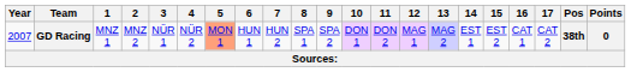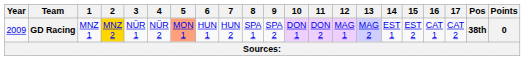 <table class="wikitable" style="text-align:center; font-size:85%">
 <tr>
 <th>Year</th>
 <th>Team</th>
 <th>1</th>
 <th>2</th>
 <th>3</th>
 <th>4</th>
 <th>5</th>
 <th>6</th>
 <th>7</th>
 <th>8</th>
 <th>9</th>
 <th>10</th>
 <th>11</th>
 <th>12</th>
 <th>13</th>
 <th>14</th>
 <th>15</th>
 <th>16</th>
 <th>17</th>
 <th>Pos</th>
 <th>Points</th>
 </tr>
 <tr>
-<td><a href='#'>2007</a></td>
+<td><a href='#'>2009</a></td>
 <th nowrap>GD Racing</th>
 <td><a href='#'>MNZ<br>1</a></td>
-<td><a href='#'>MNZ<br>2</a></td>
+<td style="background: gold;"><a href='#'>MNZ<br>2</a></td>
 <td><a href='#'>NÜR<br>1</a></td>
 <td><a href='#'>NÜR<br>2</a></td>
 <td style="background: lightsalmon;"><a href='#'>MON<br>1</a></td>
 <td><a href='#'>HUN<br>1</a></td>
 <td><a href='#'>HUN<br>2</a></td>
 <td><a href='#'>SPA<br>1</a></td>
 <td><a href='#'>SPA<br>2</a></td>
 <td style="background:#EFCFFF;"><a href='#'>DON<br>1</a><br></td>
 <td style="background:#EFCFFF;"><a href='#'>DON<br>2</a><br></td>
 <td style="background:#EFCFFF;"><a href='#'>MAG<br>1</a><br></td>
 <td style="background:#CFCFFF;"><a href='#'>MAG<br>2</a><br></td>
 <td><a href='#'>EST<br>1</a></td>
 <td><a href='#'>EST<br>2</a></td>
 <td><a href='#'>CAT<br>1</a></td>
 <td><a href='#'>CAT<br>2</a></td>
 <th>38th</th>
 <th>0</th>
 </tr>
 <tr>
 <th colspan="21">Sources:</th>
 </tr>
 </table>
